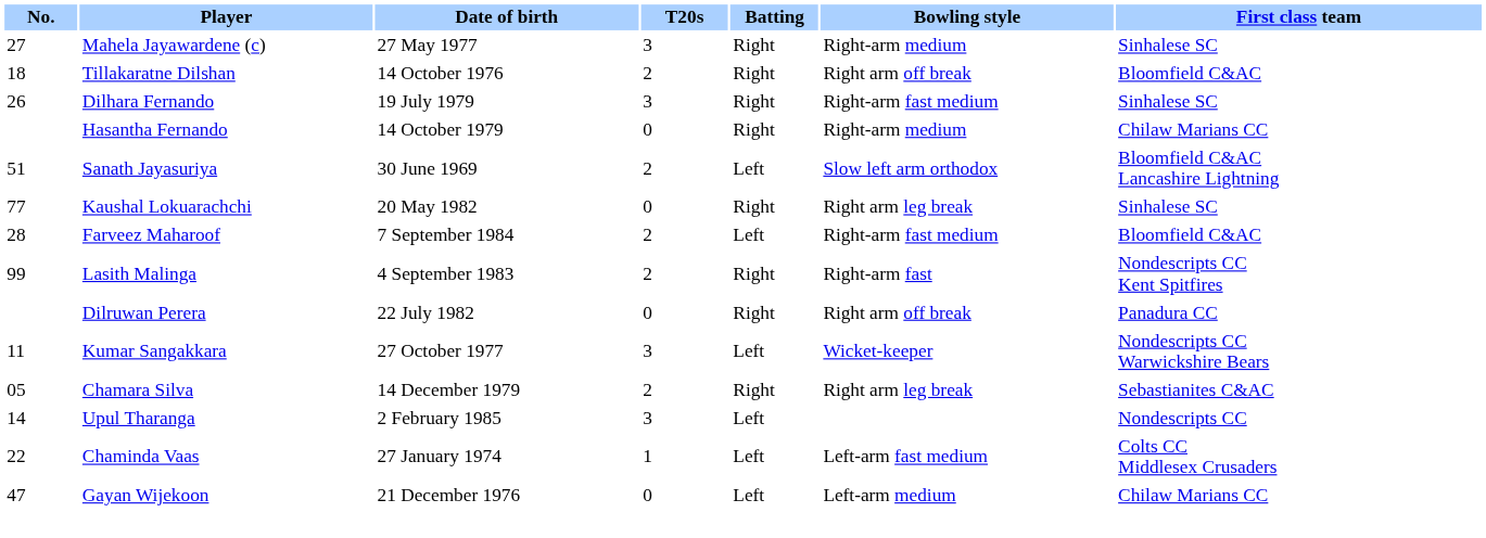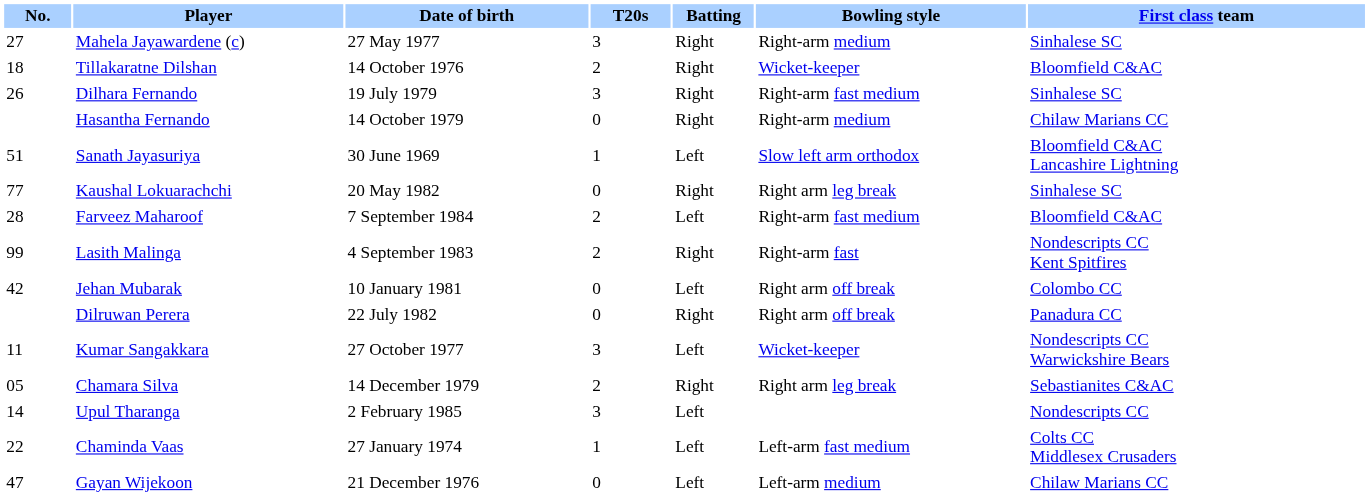 <table border="0" cellspacing="2" cellpadding="2" style="width:100%;">
 <tr style="background:#aad0ff;">
 <th width=5%>No.</th>
 <th width=20%>Player</th>
 <th width=18%>Date of birth</th>
 <th width=6%>T20s</th>
 <th width=6%>Batting</th>
 <th width=20%>Bowling style</th>
 <th width=25%><a href='#'>First class</a> team</th>
 </tr>
 <tr>
 <td>27</td>
 <td><a href='#'>Mahela Jayawardene</a> (<a href='#'>c</a>)</td>
 <td>27 May 1977</td>
 <td>3</td>
 <td>Right</td>
 <td>Right-arm <a href='#'>medium</a></td>
 <td> <a href='#'>Sinhalese SC</a></td>
 </tr>
 <tr>
 <td>18</td>
 <td><a href='#'>Tillakaratne Dilshan</a></td>
 <td>14 October 1976</td>
 <td>2</td>
 <td>Right</td>
-<td>Right arm <a href='#'>off break</a></td>
+<td><a href='#'>Wicket-keeper</a></td>
 <td> <a href='#'>Bloomfield C&AC</a></td>
 </tr>
 <tr>
 <td>26</td>
 <td><a href='#'>Dilhara Fernando</a></td>
 <td>19 July 1979</td>
 <td>3</td>
 <td>Right</td>
 <td>Right-arm <a href='#'>fast medium</a></td>
 <td> <a href='#'>Sinhalese SC</a></td>
 </tr>
 <tr>
 <td></td>
 <td><a href='#'>Hasantha Fernando</a></td>
 <td>14 October 1979</td>
 <td>0</td>
 <td>Right</td>
 <td>Right-arm <a href='#'>medium</a></td>
 <td> <a href='#'>Chilaw Marians CC</a></td>
 </tr>
 <tr>
 <td>51</td>
 <td><a href='#'>Sanath Jayasuriya</a></td>
 <td>30 June 1969</td>
-<td>2</td>
+<td>1</td>
 <td>Left</td>
 <td><a href='#'>Slow left arm orthodox</a></td>
 <td> <a href='#'>Bloomfield C&AC</a><br> <a href='#'>Lancashire Lightning</a></td>
 </tr>
 <tr>
 <td>77</td>
 <td><a href='#'>Kaushal Lokuarachchi</a></td>
 <td>20 May 1982</td>
 <td>0</td>
 <td>Right</td>
 <td>Right arm <a href='#'>leg break</a></td>
 <td> <a href='#'>Sinhalese SC</a></td>
 </tr>
 <tr>
 <td>28</td>
 <td><a href='#'>Farveez Maharoof</a></td>
 <td>7 September 1984</td>
 <td>2</td>
 <td>Left</td>
 <td>Right-arm <a href='#'>fast medium</a></td>
 <td> <a href='#'>Bloomfield C&AC</a></td>
 </tr>
 <tr>
 <td>99</td>
 <td><a href='#'>Lasith Malinga</a></td>
 <td>4 September 1983</td>
 <td>2</td>
 <td>Right</td>
 <td>Right-arm <a href='#'>fast</a></td>
 <td> <a href='#'>Nondescripts CC</a><br> <a href='#'>Kent Spitfires</a></td>
+</tr>
+<tr>
+<td>42</td>
+<td><a href='#'>Jehan Mubarak</a></td>
+<td>10 January 1981</td>
+<td>0</td>
+<td>Left</td>
+<td>Right arm <a href='#'>off break</a></td>
+<td> <a href='#'>Colombo CC</a></td>
 </tr>
 <tr>
 <td></td>
 <td><a href='#'>Dilruwan Perera</a></td>
 <td>22 July 1982</td>
 <td>0</td>
 <td>Right</td>
 <td>Right arm <a href='#'>off break</a></td>
 <td> <a href='#'>Panadura CC</a></td>
 </tr>
 <tr>
 <td>11</td>
 <td><a href='#'>Kumar Sangakkara</a></td>
 <td>27 October 1977</td>
 <td>3</td>
 <td>Left</td>
 <td><a href='#'>Wicket-keeper</a></td>
 <td> <a href='#'>Nondescripts CC</a><br> <a href='#'>Warwickshire Bears</a></td>
 </tr>
 <tr>
 <td>05</td>
 <td><a href='#'>Chamara Silva</a></td>
 <td>14 December 1979</td>
 <td>2</td>
 <td>Right</td>
 <td>Right arm <a href='#'>leg break</a></td>
 <td> <a href='#'>Sebastianites C&AC</a></td>
 </tr>
 <tr>
 <td>14</td>
 <td><a href='#'>Upul Tharanga</a></td>
 <td>2 February 1985</td>
 <td>3</td>
 <td>Left</td>
 <td></td>
 <td> <a href='#'>Nondescripts CC</a></td>
 </tr>
 <tr>
 <td>22</td>
 <td><a href='#'>Chaminda Vaas</a></td>
 <td>27 January 1974</td>
 <td>1</td>
 <td>Left</td>
 <td>Left-arm <a href='#'>fast medium</a></td>
 <td> <a href='#'>Colts CC</a><br> <a href='#'>Middlesex Crusaders</a></td>
 </tr>
 <tr>
 <td>47</td>
 <td><a href='#'>Gayan Wijekoon</a></td>
 <td>21 December 1976</td>
 <td>0</td>
 <td>Left</td>
 <td>Left-arm <a href='#'>medium</a></td>
 <td> <a href='#'>Chilaw Marians CC</a></td>
 </tr>
 </table>
